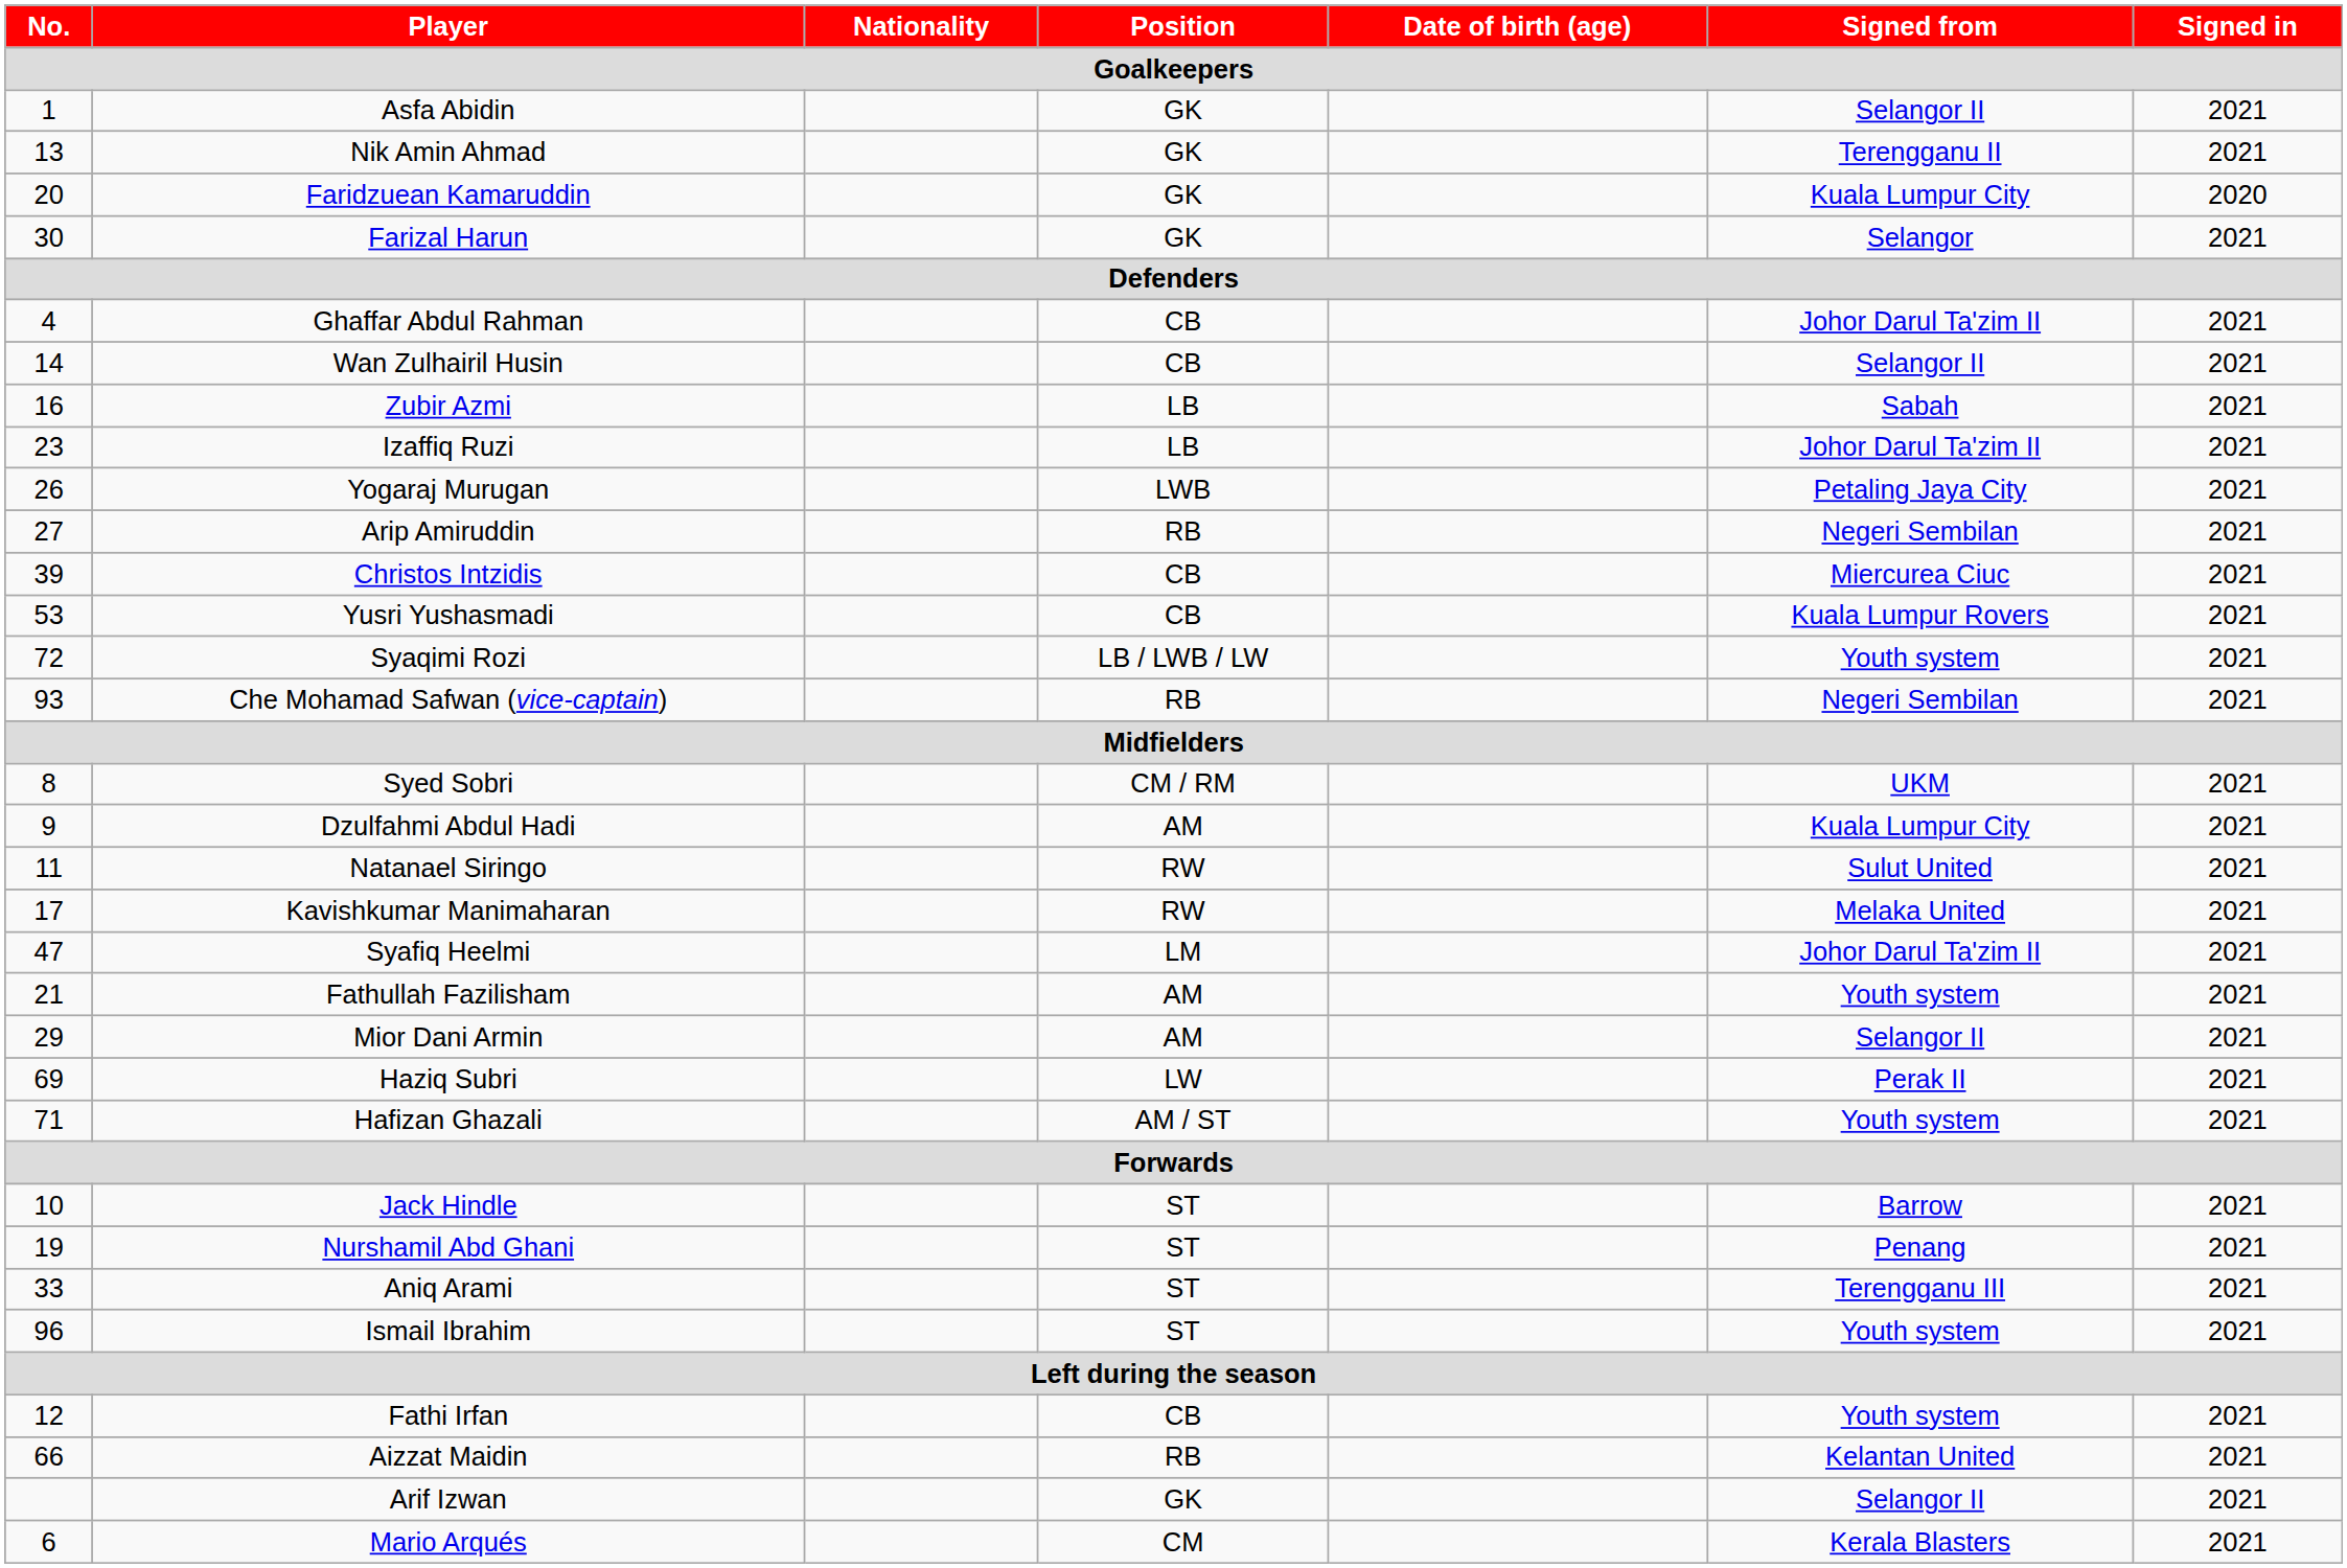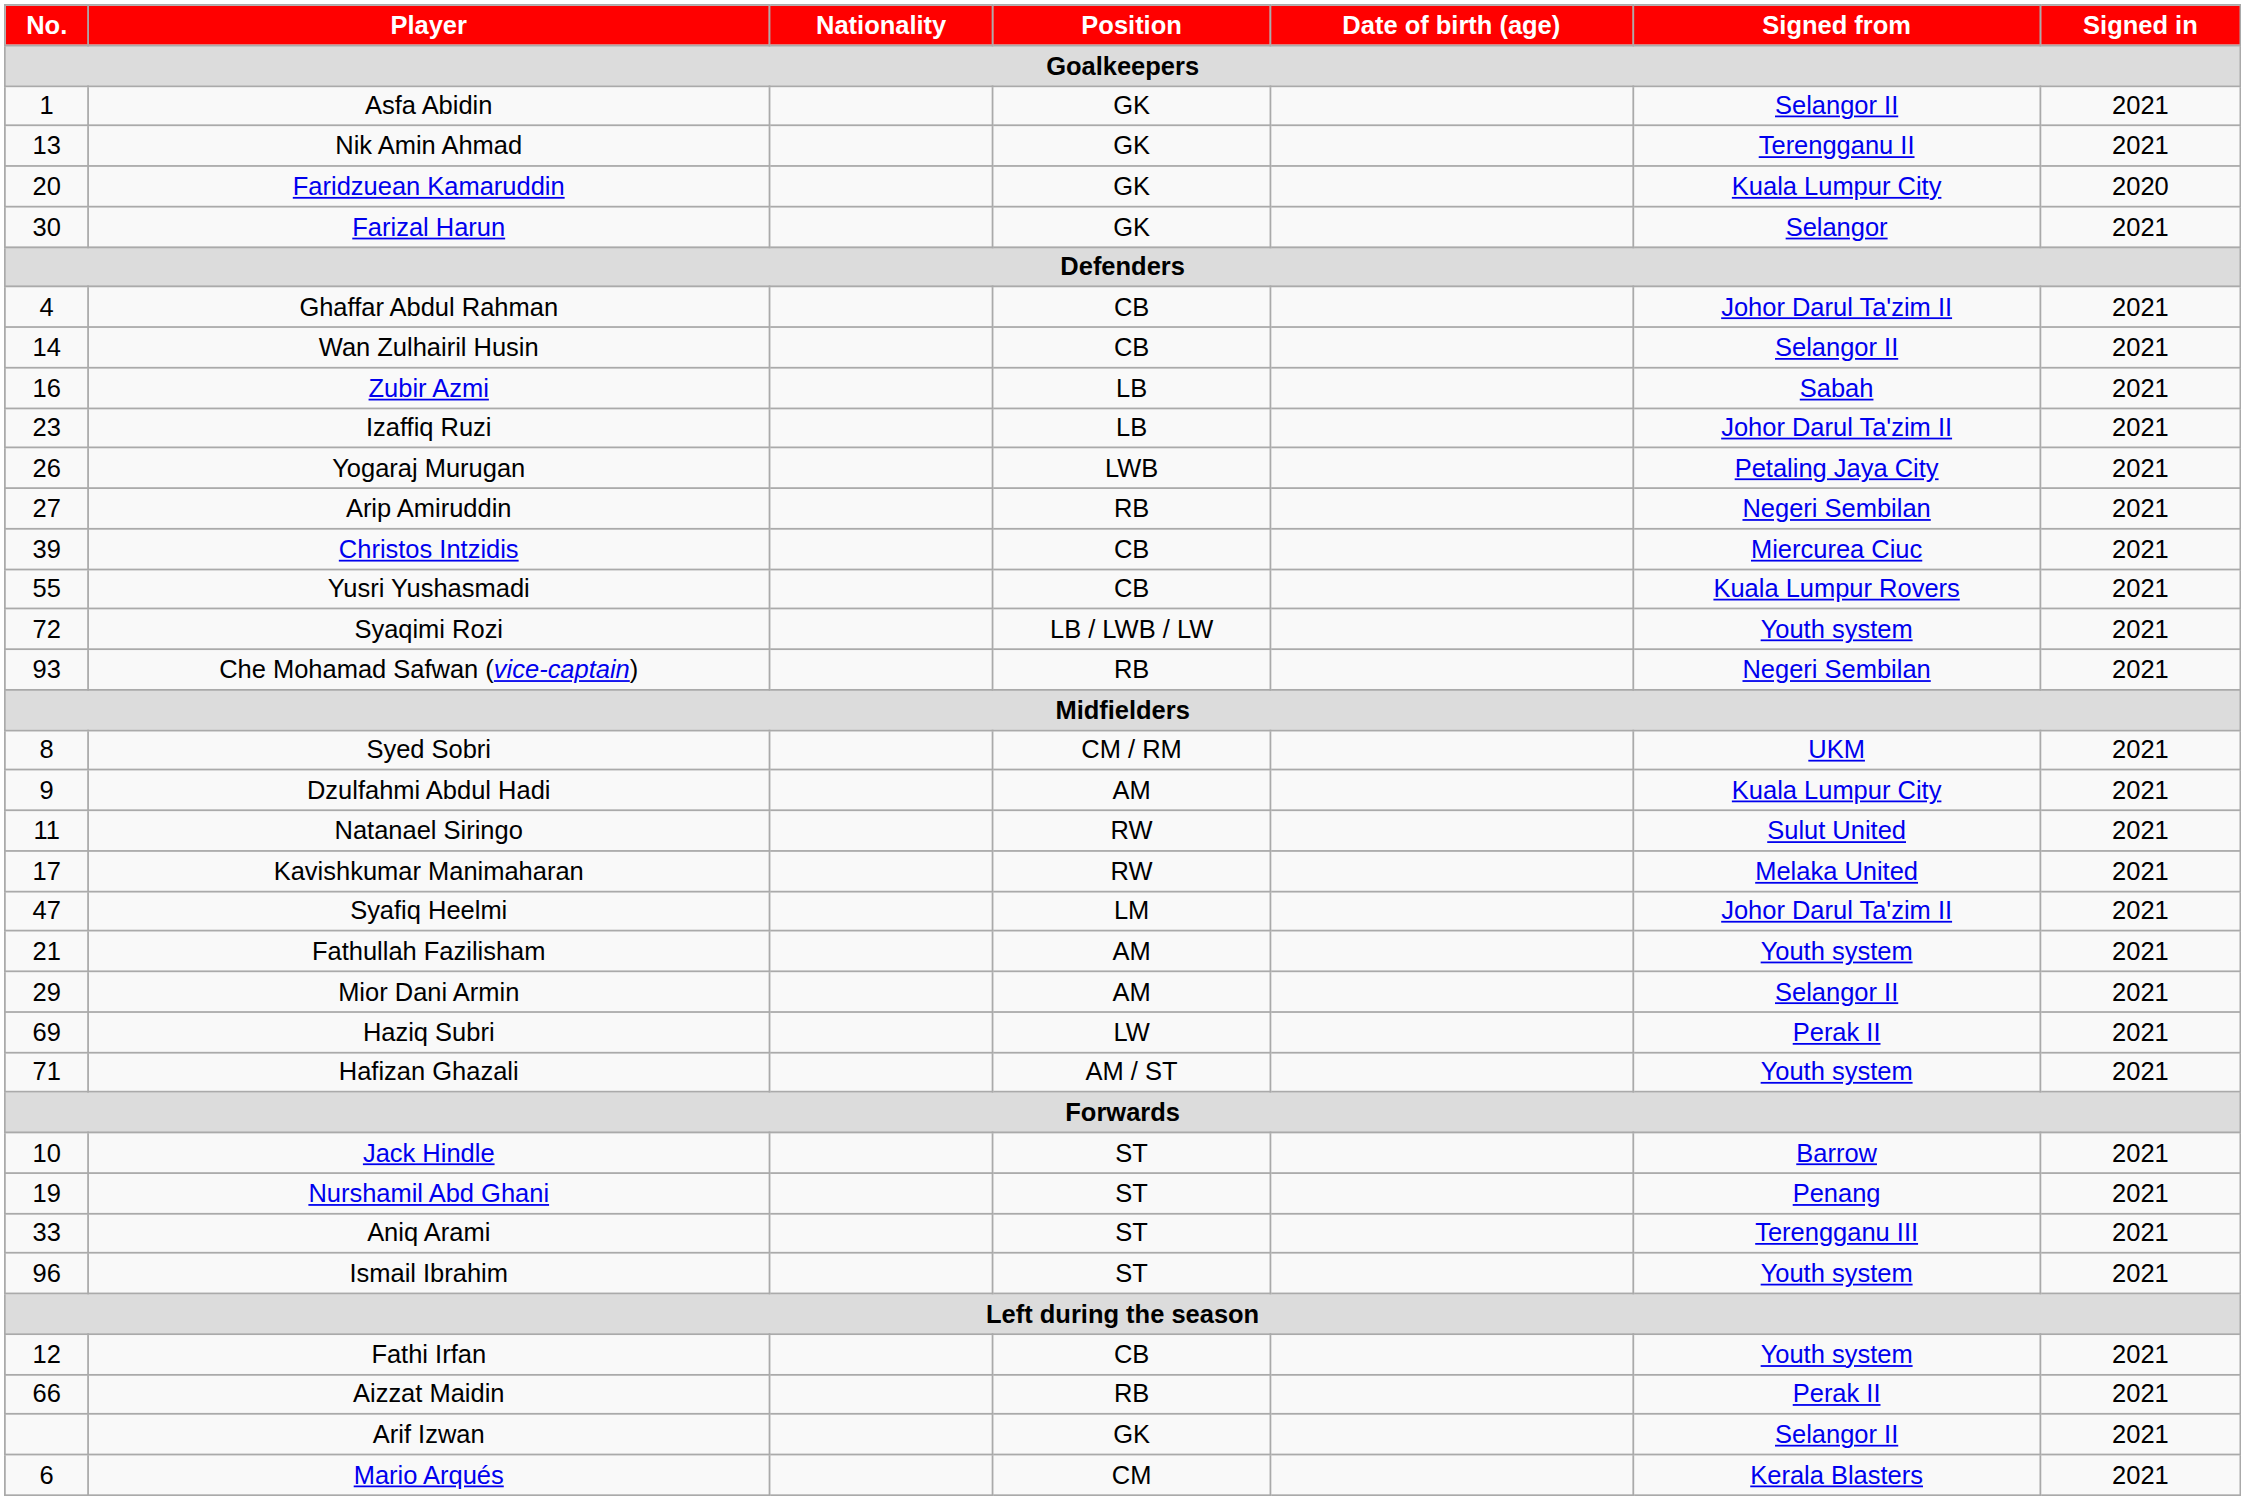 <table class="wikitable"  style="text-align:center; font-size:90%; width:100%;">
 <tr>
 <th style="background:#FF0000; color:white; text-align:center;">No.</th>
 <th style="background:#FF0000; color:white; text-align:center;">Player</th>
 <th style="background:#FF0000; color:white; text-align:center;">Nationality</th>
 <th style="background:#FF0000; color:white; text-align:center;">Position</th>
 <th style="background:#FF0000; color:white; text-align:center;">Date of birth (age)</th>
 <th style="background:#FF0000; color:white; text-align:center;">Signed from</th>
 <th style="background:#FF0000; color:white; text-align:center;">Signed in</th>
 </tr>
 <tr>
 <th colspan="11"  style="background:#dcdcdc; text-align:center;">Goalkeepers</th>
 </tr>
 <tr>
 <td>1</td>
 <td>Asfa Abidin</td>
 <td></td>
 <td>GK</td>
 <td></td>
 <td><a href='#'>Selangor II</a></td>
 <td>2021</td>
 </tr>
 <tr>
 <td>13</td>
 <td>Nik Amin Ahmad</td>
 <td></td>
 <td>GK</td>
 <td></td>
 <td><a href='#'>Terengganu II</a></td>
 <td>2021</td>
 </tr>
 <tr>
 <td>20</td>
 <td><a href='#'>Faridzuean Kamaruddin</a></td>
 <td></td>
 <td>GK</td>
 <td></td>
 <td><a href='#'>Kuala Lumpur City</a></td>
 <td>2020</td>
 </tr>
 <tr>
 <td>30</td>
 <td><a href='#'>Farizal Harun</a></td>
 <td></td>
 <td>GK</td>
 <td></td>
 <td><a href='#'>Selangor</a></td>
 <td>2021</td>
 </tr>
 <tr>
 <th colspan="11"  style="background:#dcdcdc; text-align:center;">Defenders</th>
 </tr>
 <tr>
 <td>4</td>
 <td>Ghaffar Abdul Rahman</td>
 <td></td>
 <td>CB</td>
 <td></td>
 <td><a href='#'>Johor Darul Ta'zim II</a></td>
 <td>2021</td>
 </tr>
 <tr>
 <td>14</td>
 <td>Wan Zulhairil Husin</td>
 <td></td>
 <td>CB</td>
 <td></td>
 <td><a href='#'>Selangor II</a></td>
 <td>2021</td>
 </tr>
 <tr>
 <td>16</td>
 <td><a href='#'>Zubir Azmi</a></td>
 <td></td>
 <td>LB</td>
 <td></td>
 <td><a href='#'>Sabah</a></td>
 <td>2021</td>
 </tr>
 <tr>
 <td>23</td>
 <td>Izaffiq Ruzi</td>
 <td></td>
 <td>LB</td>
 <td></td>
 <td><a href='#'>Johor Darul Ta'zim II</a></td>
 <td>2021</td>
 </tr>
 <tr>
 <td>26</td>
 <td>Yogaraj Murugan</td>
 <td></td>
 <td>LWB</td>
 <td></td>
 <td><a href='#'>Petaling Jaya City</a></td>
 <td>2021</td>
 </tr>
 <tr>
 <td>27</td>
 <td>Arip Amiruddin</td>
 <td></td>
 <td>RB</td>
 <td></td>
 <td><a href='#'>Negeri Sembilan</a></td>
 <td>2021</td>
 </tr>
 <tr>
 <td>39</td>
 <td><a href='#'>Christos Intzidis</a></td>
 <td></td>
 <td>CB</td>
 <td></td>
 <td><a href='#'>Miercurea Ciuc</a></td>
 <td>2021</td>
 </tr>
 <tr>
-<td>53</td>
+<td>55</td>
 <td>Yusri Yushasmadi</td>
 <td></td>
 <td>CB</td>
 <td></td>
 <td><a href='#'>Kuala Lumpur Rovers</a></td>
 <td>2021</td>
 </tr>
 <tr>
 <td>72</td>
 <td>Syaqimi Rozi</td>
 <td></td>
 <td>LB / LWB / LW</td>
 <td></td>
 <td><a href='#'>Youth system</a></td>
 <td>2021</td>
 </tr>
 <tr>
 <td>93</td>
 <td>Che Mohamad Safwan (<a href='#'><em>vice-captain</em></a>)</td>
 <td></td>
 <td>RB</td>
 <td></td>
 <td><a href='#'>Negeri Sembilan</a></td>
 <td>2021</td>
 </tr>
 <tr>
 <th colspan="11"  style="background:#dcdcdc; text-align:center;">Midfielders</th>
 </tr>
 <tr>
 <td>8</td>
 <td>Syed Sobri</td>
 <td></td>
 <td>CM / RM</td>
 <td></td>
 <td><a href='#'>UKM</a></td>
 <td>2021</td>
 </tr>
 <tr>
 <td>9</td>
 <td>Dzulfahmi Abdul Hadi</td>
 <td></td>
 <td>AM</td>
 <td></td>
 <td><a href='#'>Kuala Lumpur City</a></td>
 <td>2021</td>
 </tr>
 <tr>
 <td>11</td>
 <td>Natanael Siringo</td>
 <td></td>
 <td>RW</td>
 <td></td>
 <td><a href='#'>Sulut United</a></td>
 <td>2021</td>
 </tr>
 <tr>
 <td>17</td>
 <td>Kavishkumar Manimaharan</td>
 <td></td>
 <td>RW</td>
 <td></td>
 <td><a href='#'>Melaka United</a></td>
 <td>2021</td>
 </tr>
 <tr>
 <td>47</td>
 <td>Syafiq Heelmi</td>
 <td></td>
 <td>LM</td>
 <td></td>
 <td><a href='#'>Johor Darul Ta'zim II</a></td>
 <td>2021</td>
 </tr>
 <tr>
 <td>21</td>
 <td>Fathullah Fazilisham</td>
 <td></td>
 <td>AM</td>
 <td></td>
 <td><a href='#'>Youth system</a></td>
 <td>2021</td>
 </tr>
 <tr>
 <td>29</td>
 <td>Mior Dani Armin</td>
 <td></td>
 <td>AM</td>
 <td></td>
 <td><a href='#'>Selangor II</a></td>
 <td>2021</td>
 </tr>
 <tr>
 <td>69</td>
 <td>Haziq Subri</td>
 <td></td>
 <td>LW</td>
 <td></td>
 <td><a href='#'>Perak II</a></td>
 <td>2021</td>
 </tr>
 <tr>
 <td>71</td>
 <td>Hafizan Ghazali</td>
 <td></td>
 <td>AM / ST</td>
 <td></td>
 <td><a href='#'>Youth system</a></td>
 <td>2021</td>
 </tr>
 <tr>
 <th colspan="11"  style="background:#dcdcdc; text-align:center;">Forwards</th>
 </tr>
 <tr>
 <td>10</td>
 <td><a href='#'>Jack Hindle</a></td>
 <td></td>
 <td>ST</td>
 <td></td>
 <td><a href='#'>Barrow</a></td>
 <td>2021</td>
 </tr>
 <tr>
 <td>19</td>
 <td><a href='#'>Nurshamil Abd Ghani</a></td>
 <td></td>
 <td>ST</td>
 <td></td>
 <td><a href='#'>Penang</a></td>
 <td>2021</td>
 </tr>
 <tr>
 <td>33</td>
 <td>Aniq Arami</td>
 <td></td>
 <td>ST</td>
 <td></td>
 <td><a href='#'>Terengganu III</a></td>
 <td>2021</td>
 </tr>
 <tr>
 <td>96</td>
 <td>Ismail Ibrahim</td>
 <td></td>
 <td>ST</td>
 <td></td>
 <td><a href='#'>Youth system</a></td>
 <td>2021</td>
 </tr>
 <tr>
 <th colspan="11"  style="background:#dcdcdc; text-align:center;">Left during the season</th>
 </tr>
 <tr>
 <td>12</td>
 <td>Fathi Irfan</td>
 <td></td>
 <td>CB</td>
 <td></td>
 <td><a href='#'>Youth system</a></td>
 <td>2021</td>
 </tr>
 <tr>
 <td>66</td>
 <td>Aizzat Maidin</td>
 <td></td>
 <td>RB</td>
 <td></td>
-<td><a href='#'>Kelantan United</a></td>
+<td><a href='#'>Perak II</a></td>
 <td>2021</td>
 </tr>
 <tr>
 <td></td>
 <td>Arif Izwan</td>
 <td></td>
 <td>GK</td>
 <td></td>
 <td><a href='#'>Selangor II</a></td>
 <td>2021</td>
 </tr>
 <tr>
 <td>6</td>
 <td><a href='#'>Mario Arqués</a></td>
 <td></td>
 <td>CM</td>
 <td></td>
 <td><a href='#'>Kerala Blasters</a></td>
 <td>2021</td>
 </tr>
 </table>
